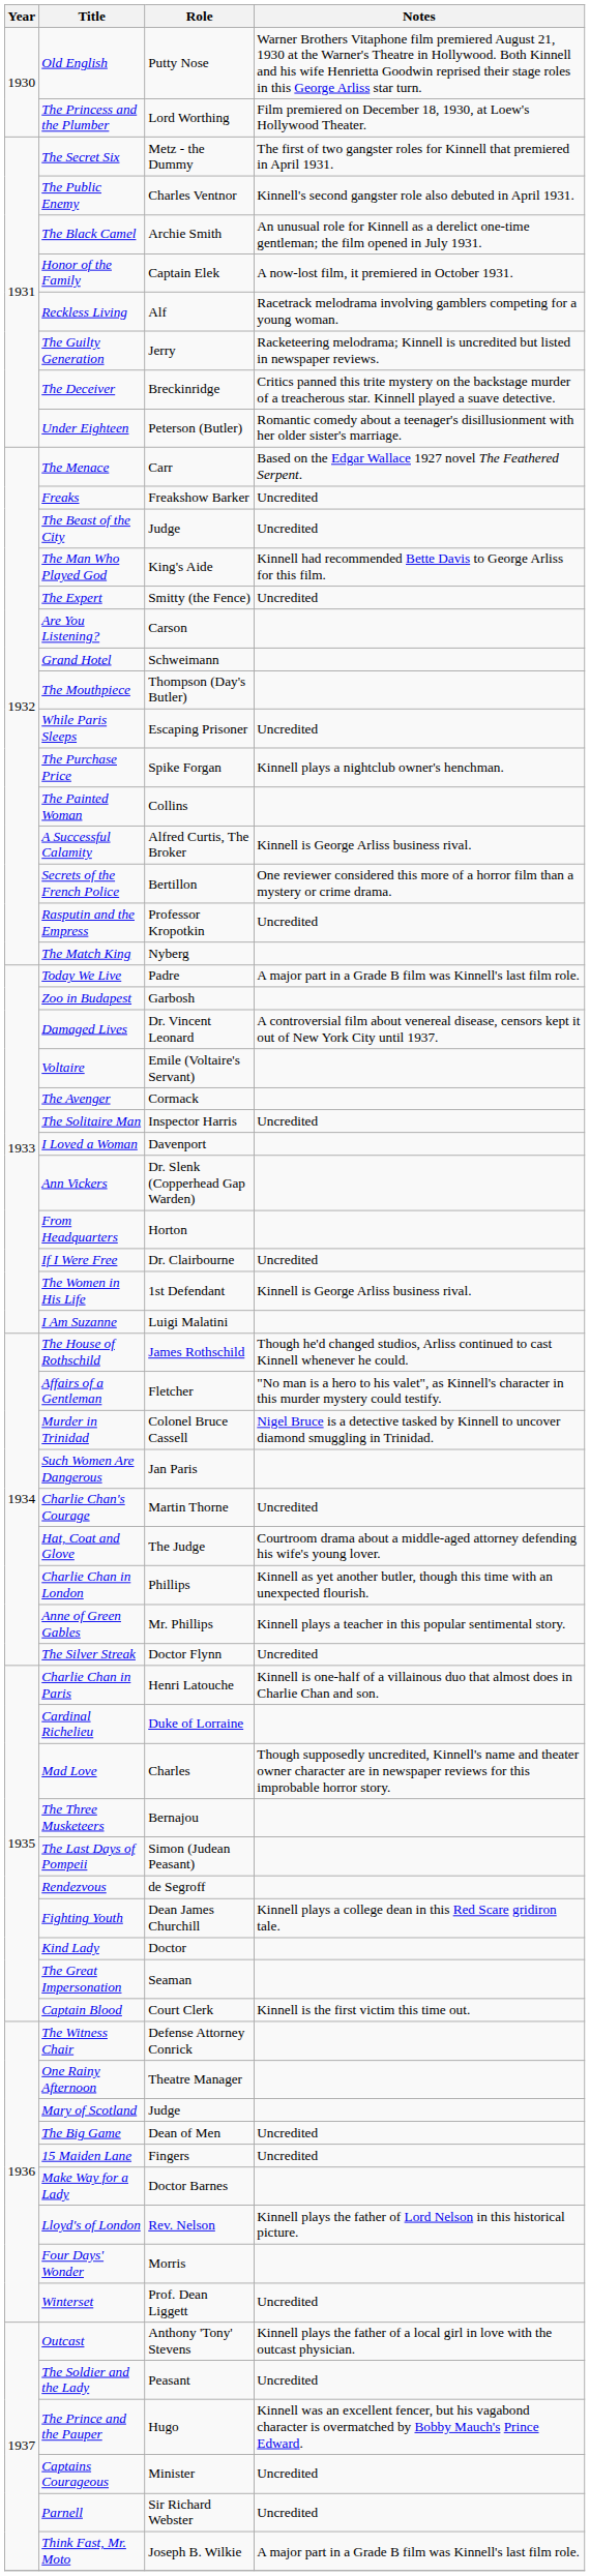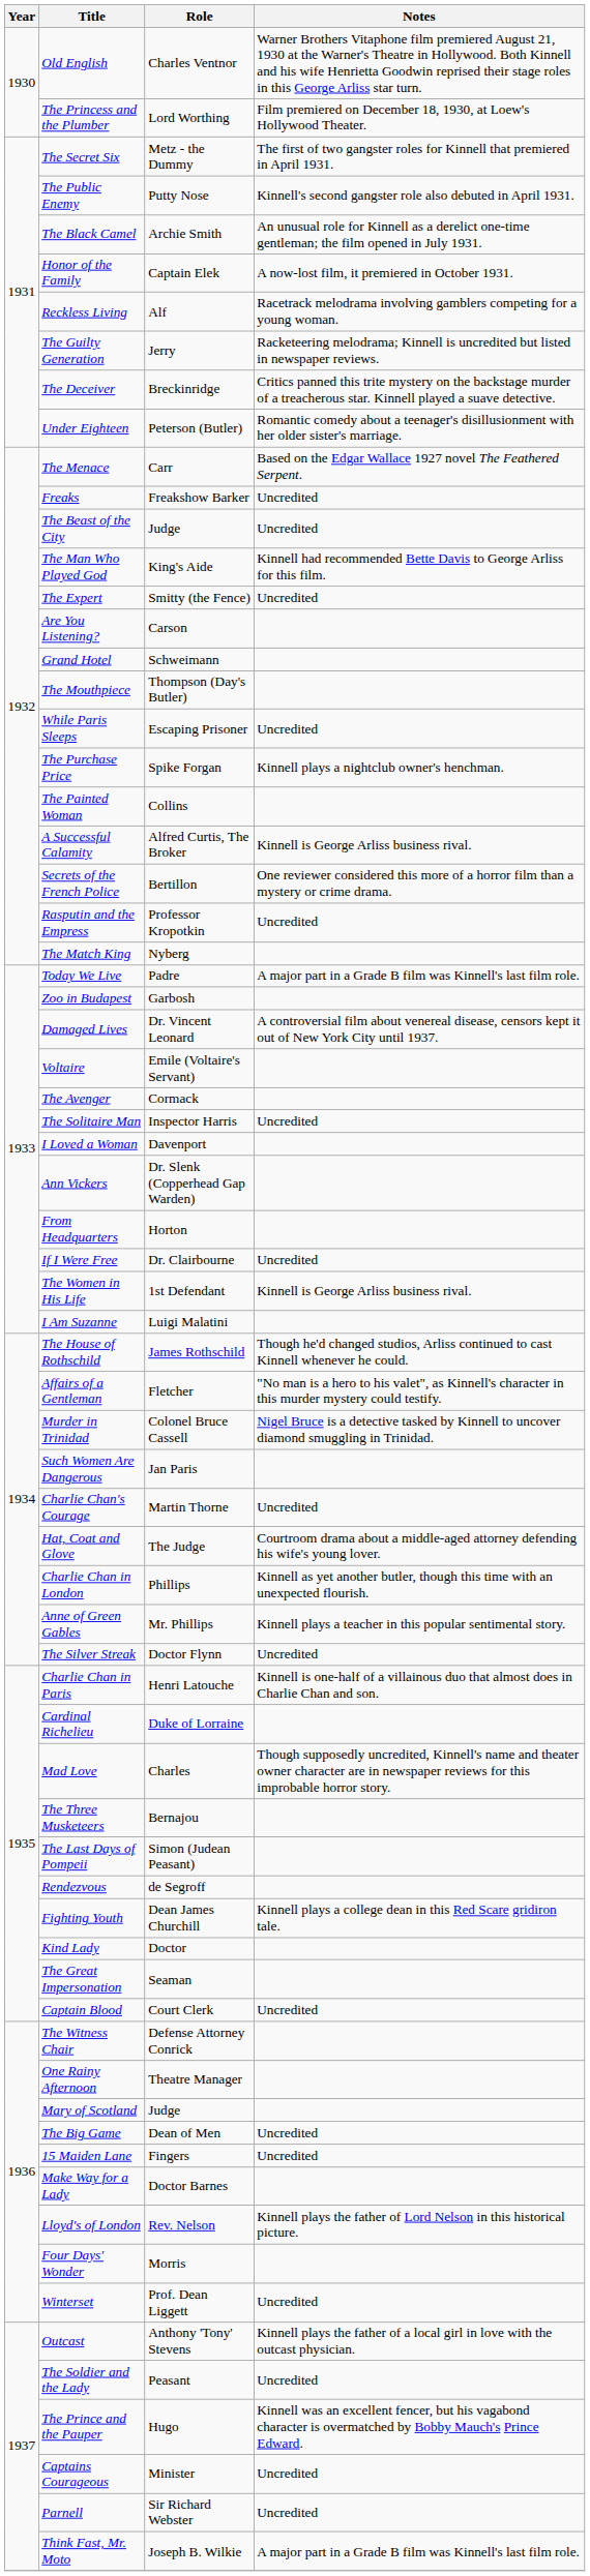 <table class="wikitable sortable plainrowheaders" style="font-size: 90%">
 <tr>
 <th scope="col">Year</th>
 <th scope="col">Title</th>
 <th scope="col">Role</th>
 <th scope="col">Notes</th>
 </tr>
 <tr>
 <td rowspan=2>1930</td>
 <td><em><a href='#'>Old English</a></em></td>
-<td>Putty Nose</td>
+<td>Charles Ventnor</td>
 <td>Warner Brothers Vitaphone film premiered August 21, 1930 at the Warner's Theatre in Hollywood. Both Kinnell and his wife Henrietta Goodwin reprised their stage roles in this <a href='#'>George Arliss</a> star turn.</td>
 </tr>
 <tr>
 <td><em><a href='#'>The Princess and the Plumber</a></em></td>
 <td>Lord Worthing</td>
 <td>Film premiered on December 18, 1930, at Loew's Hollywood Theater.</td>
 </tr>
 <tr>
 <td rowspan=8>1931</td>
 <td><em><a href='#'>The Secret Six</a></em></td>
 <td>Metz - the Dummy</td>
 <td>The first of two gangster roles for Kinnell that premiered in April 1931.</td>
 </tr>
 <tr>
 <td><em><a href='#'>The Public Enemy</a></em></td>
-<td>Charles Ventnor</td>
+<td>Putty Nose</td>
 <td>Kinnell's second gangster role also debuted in April 1931.</td>
 </tr>
 <tr>
 <td><em><a href='#'>The Black Camel</a></em></td>
 <td>Archie Smith</td>
 <td>An unusual role for Kinnell as a derelict one-time gentleman; the film opened in July 1931.</td>
 </tr>
 <tr>
 <td><em><a href='#'>Honor of the Family</a></em></td>
 <td>Captain Elek</td>
 <td>A now-lost film, it premiered in October 1931.</td>
 </tr>
 <tr>
 <td><em><a href='#'>Reckless Living</a></em></td>
 <td>Alf</td>
 <td>Racetrack melodrama involving gamblers competing for a young woman.</td>
 </tr>
 <tr>
 <td><em><a href='#'>The Guilty Generation</a></em></td>
 <td>Jerry</td>
 <td>Racketeering melodrama; Kinnell is uncredited but listed in newspaper reviews.</td>
 </tr>
 <tr>
 <td><em><a href='#'>The Deceiver</a></em></td>
 <td>Breckinridge</td>
 <td>Critics panned this trite mystery on the backstage murder of a treacherous star. Kinnell played a suave detective.</td>
 </tr>
 <tr>
 <td><em><a href='#'>Under Eighteen</a></em></td>
 <td>Peterson (Butler)</td>
 <td>Romantic comedy about a teenager's disillusionment with her older sister's marriage.</td>
 </tr>
 <tr>
 <td rowspan=15>1932</td>
 <td><em><a href='#'>The Menace</a></em></td>
 <td>Carr</td>
 <td>Based on the <a href='#'>Edgar Wallace</a> 1927 novel <em>The Feathered Serpent</em>.</td>
 </tr>
 <tr>
 <td><em><a href='#'>Freaks</a></em></td>
 <td>Freakshow Barker</td>
 <td>Uncredited</td>
 </tr>
 <tr>
 <td><em><a href='#'>The Beast of the City</a></em></td>
 <td>Judge</td>
 <td>Uncredited</td>
 </tr>
 <tr>
 <td><em><a href='#'>The Man Who Played God</a></em></td>
 <td>King's Aide</td>
 <td>Kinnell had recommended <a href='#'>Bette Davis</a> to George Arliss for this film.</td>
 </tr>
 <tr>
 <td><em><a href='#'>The Expert</a></em></td>
 <td>Smitty (the Fence)</td>
 <td>Uncredited</td>
 </tr>
 <tr>
 <td><em><a href='#'>Are You Listening?</a></em></td>
 <td>Carson</td>
 <td></td>
 </tr>
 <tr>
 <td><em><a href='#'>Grand Hotel</a></em></td>
 <td>Schweimann</td>
 <td></td>
 </tr>
 <tr>
 <td><em><a href='#'>The Mouthpiece</a></em></td>
 <td>Thompson (Day's Butler)</td>
 <td></td>
 </tr>
 <tr>
 <td><em><a href='#'>While Paris Sleeps</a></em></td>
 <td>Escaping Prisoner</td>
 <td>Uncredited</td>
 </tr>
 <tr>
 <td><em><a href='#'>The Purchase Price</a></em></td>
 <td>Spike Forgan</td>
 <td>Kinnell plays a nightclub owner's henchman.</td>
 </tr>
 <tr>
 <td><em><a href='#'>The Painted Woman</a></em></td>
 <td>Collins</td>
 <td></td>
 </tr>
 <tr>
 <td><em><a href='#'>A Successful Calamity</a></em></td>
 <td>Alfred Curtis, The Broker</td>
 <td>Kinnell is George Arliss business rival.</td>
 </tr>
 <tr>
 <td><em><a href='#'>Secrets of the French Police</a></em></td>
 <td>Bertillon</td>
 <td>One reviewer considered this more of a horror film than a mystery or crime drama.</td>
 </tr>
 <tr>
 <td><em><a href='#'>Rasputin and the Empress</a></em></td>
 <td>Professor Kropotkin</td>
 <td>Uncredited</td>
 </tr>
 <tr>
 <td><em><a href='#'>The Match King</a></em></td>
 <td>Nyberg</td>
 <td></td>
 </tr>
 <tr>
 <td rowspan=12>1933</td>
 <td><em><a href='#'>Today We Live</a></em></td>
 <td>Padre</td>
 <td>A major part in a Grade B film was Kinnell's last film role.</td>
 </tr>
 <tr>
 <td><em><a href='#'>Zoo in Budapest</a></em></td>
 <td>Garbosh</td>
 <td></td>
 </tr>
 <tr>
 <td><em><a href='#'>Damaged Lives</a></em></td>
 <td>Dr. Vincent Leonard</td>
 <td>A controversial film about venereal disease, censors kept it out of New York City until 1937.</td>
 </tr>
 <tr>
 <td><em><a href='#'>Voltaire</a></em></td>
 <td>Emile (Voltaire's Servant)</td>
 <td></td>
 </tr>
 <tr>
 <td><em><a href='#'>The Avenger</a></em></td>
 <td>Cormack</td>
 <td></td>
 </tr>
 <tr>
 <td><em><a href='#'>The Solitaire Man</a></em></td>
 <td>Inspector Harris</td>
 <td>Uncredited</td>
 </tr>
 <tr>
 <td><em><a href='#'>I Loved a Woman</a></em></td>
 <td>Davenport</td>
 <td></td>
 </tr>
 <tr>
 <td><em><a href='#'>Ann Vickers</a></em></td>
 <td>Dr. Slenk (Copperhead Gap Warden)</td>
 <td></td>
 </tr>
 <tr>
 <td><em><a href='#'>From Headquarters</a></em></td>
 <td>Horton</td>
 <td></td>
 </tr>
 <tr>
 <td><em><a href='#'>If I Were Free</a></em></td>
 <td>Dr. Clairbourne</td>
 <td>Uncredited</td>
 </tr>
 <tr>
 <td><em><a href='#'>The Women in His Life</a></em></td>
 <td>1st Defendant</td>
 <td>Kinnell is George Arliss business rival.</td>
 </tr>
 <tr>
 <td><em><a href='#'>I Am Suzanne</a></em></td>
 <td>Luigi Malatini</td>
 <td></td>
 </tr>
 <tr>
 <td rowspan=9>1934</td>
 <td><em><a href='#'>The House of Rothschild</a></em></td>
 <td><a href='#'>James Rothschild</a></td>
 <td>Though he'd changed studios, Arliss continued to cast Kinnell whenever he could.</td>
 </tr>
 <tr>
 <td><em><a href='#'>Affairs of a Gentleman</a></em></td>
 <td>Fletcher</td>
 <td>"No man is a hero to his valet", as Kinnell's character in this murder mystery could testify.</td>
 </tr>
 <tr>
 <td><em><a href='#'>Murder in Trinidad</a></em></td>
 <td>Colonel Bruce Cassell</td>
 <td><a href='#'>Nigel Bruce</a> is a detective tasked by Kinnell to uncover diamond smuggling in Trinidad.</td>
 </tr>
 <tr>
 <td><em><a href='#'>Such Women Are Dangerous</a></em></td>
 <td>Jan Paris</td>
 <td></td>
 </tr>
 <tr>
 <td><em><a href='#'>Charlie Chan's Courage</a></em></td>
 <td>Martin Thorne</td>
 <td>Uncredited</td>
 </tr>
 <tr>
 <td><em><a href='#'>Hat, Coat and Glove</a></em></td>
 <td>The Judge</td>
 <td>Courtroom drama about a middle-aged attorney defending his wife's young lover.</td>
 </tr>
 <tr>
 <td><em><a href='#'>Charlie Chan in London</a></em></td>
 <td>Phillips</td>
 <td>Kinnell as yet another butler, though this time with an unexpected flourish.</td>
 </tr>
 <tr>
 <td><em><a href='#'>Anne of Green Gables</a></em></td>
 <td>Mr. Phillips</td>
 <td>Kinnell plays a teacher in this popular sentimental story.</td>
 </tr>
 <tr>
 <td><em><a href='#'>The Silver Streak</a></em></td>
 <td>Doctor Flynn</td>
 <td>Uncredited</td>
 </tr>
 <tr>
 <td rowspan=10>1935</td>
 <td><em><a href='#'>Charlie Chan in Paris</a></em></td>
 <td>Henri Latouche</td>
 <td>Kinnell is one-half of a villainous duo that almost does in Charlie Chan and son.</td>
 </tr>
 <tr>
 <td><em><a href='#'>Cardinal Richelieu</a></em></td>
 <td><a href='#'>Duke of Lorraine</a></td>
 <td></td>
 </tr>
 <tr>
 <td><em><a href='#'>Mad Love</a></em></td>
 <td>Charles</td>
 <td>Though supposedly uncredited, Kinnell's name and theater owner character are in newspaper reviews for this improbable horror story.</td>
 </tr>
 <tr>
 <td><em><a href='#'>The Three Musketeers</a></em></td>
 <td>Bernajou</td>
 <td></td>
 </tr>
 <tr>
 <td><em><a href='#'>The Last Days of Pompeii</a></em></td>
 <td>Simon (Judean Peasant)</td>
 <td></td>
 </tr>
 <tr>
 <td><em><a href='#'>Rendezvous</a></em></td>
 <td>de Segroff</td>
 <td></td>
 </tr>
 <tr>
 <td><em><a href='#'>Fighting Youth</a></em></td>
 <td>Dean James Churchill</td>
 <td>Kinnell plays a college dean in this <a href='#'>Red Scare</a> <a href='#'>gridiron</a> tale.</td>
 </tr>
 <tr>
 <td><em><a href='#'>Kind Lady</a></em></td>
 <td>Doctor</td>
 <td></td>
 </tr>
 <tr>
 <td><em><a href='#'>The Great Impersonation</a></em></td>
 <td>Seaman</td>
 <td></td>
 </tr>
 <tr>
 <td><em><a href='#'>Captain Blood</a></em></td>
 <td>Court Clerk</td>
-<td>Kinnell is the first victim this time out.</td>
+<td>Uncredited</td>
 </tr>
 <tr>
 <td rowspan=9>1936</td>
 <td><em><a href='#'>The Witness Chair</a></em></td>
 <td>Defense Attorney Conrick</td>
 <td></td>
 </tr>
 <tr>
 <td><em><a href='#'>One Rainy Afternoon</a></em></td>
 <td>Theatre Manager</td>
 <td></td>
 </tr>
 <tr>
 <td><em><a href='#'>Mary of Scotland</a></em></td>
 <td>Judge</td>
 <td></td>
 </tr>
 <tr>
 <td><em><a href='#'>The Big Game</a></em></td>
 <td>Dean of Men</td>
 <td>Uncredited</td>
 </tr>
 <tr>
 <td><em><a href='#'>15 Maiden Lane</a></em></td>
 <td>Fingers</td>
 <td>Uncredited</td>
 </tr>
 <tr>
 <td><em><a href='#'>Make Way for a Lady</a></em></td>
 <td>Doctor Barnes</td>
 <td></td>
 </tr>
 <tr>
 <td><em><a href='#'>Lloyd's of London</a></em></td>
 <td><a href='#'>Rev. Nelson</a></td>
 <td>Kinnell plays the father of <a href='#'>Lord Nelson</a> in this historical picture.</td>
 </tr>
 <tr>
 <td><em><a href='#'>Four Days' Wonder</a></em></td>
 <td>Morris</td>
 <td></td>
 </tr>
 <tr>
 <td><em><a href='#'>Winterset</a></em></td>
 <td>Prof. Dean Liggett</td>
 <td>Uncredited</td>
 </tr>
 <tr>
 <td rowspan=6>1937</td>
 <td><em><a href='#'>Outcast</a></em></td>
 <td>Anthony 'Tony' Stevens</td>
 <td>Kinnell plays the father of a local girl in love with the outcast physician.</td>
 </tr>
 <tr>
 <td><em><a href='#'>The Soldier and the Lady</a></em></td>
 <td>Peasant</td>
 <td>Uncredited</td>
 </tr>
 <tr>
 <td><em><a href='#'>The Prince and the Pauper</a></em></td>
 <td>Hugo</td>
 <td>Kinnell was an excellent fencer, but his vagabond character is overmatched by <a href='#'>Bobby Mauch's</a> <a href='#'>Prince Edward</a>.</td>
 </tr>
 <tr>
 <td><em><a href='#'>Captains Courageous</a></em></td>
 <td>Minister</td>
 <td>Uncredited</td>
 </tr>
 <tr>
 <td><em><a href='#'>Parnell</a></em></td>
 <td>Sir Richard Webster</td>
 <td>Uncredited</td>
 </tr>
 <tr>
 <td><em><a href='#'>Think Fast, Mr. Moto</a></em></td>
 <td>Joseph B. Wilkie</td>
 <td>A major part in a Grade B film was Kinnell's last film role.</td>
 </tr>
 <tr>
 </tr>
 </table>
